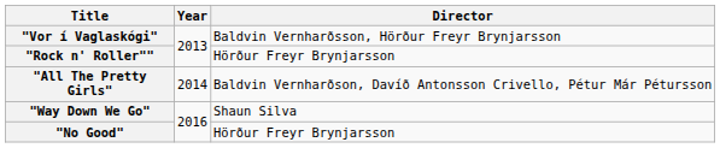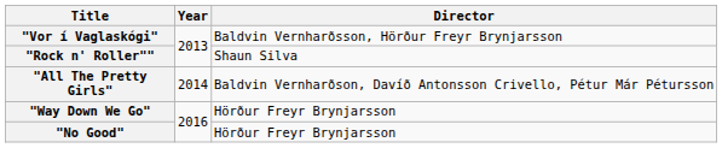 <table class="wikitable plainrowheaders"">
 <tr>
 <th scope="col" style="width:13em;">Title</th>
 <th scope="col">Year</th>
 <th scope="col">Director</th>
 </tr>
 <tr>
 <th scope="row">"Vor í Vaglaskógi"</th>
 <td rowspan="2">2013</td>
 <td>Baldvin Vernharðsson, Hörður Freyr Brynjarsson</td>
 </tr>
 <tr>
 <th scope="row">"Rock n' Roller""</th>
-<td>Hörður Freyr Brynjarsson</td>
+<td>Shaun Silva</td>
 </tr>
 <tr>
 <th scope="row">"All The Pretty Girls"</th>
 <td>2014</td>
 <td>Baldvin Vernharðson, Davíð Antonsson Crivello, Pétur Már Pétursson</td>
 </tr>
 <tr>
 <th scope="row">"Way Down We Go"</th>
 <td rowspan="2">2016</td>
-<td>Shaun Silva</td>
+<td>Hörður Freyr Brynjarsson</td>
 </tr>
 <tr>
 <th scope="row">"No Good"</th>
 <td>Hörður Freyr Brynjarsson</td>
 </tr>
 </table>
